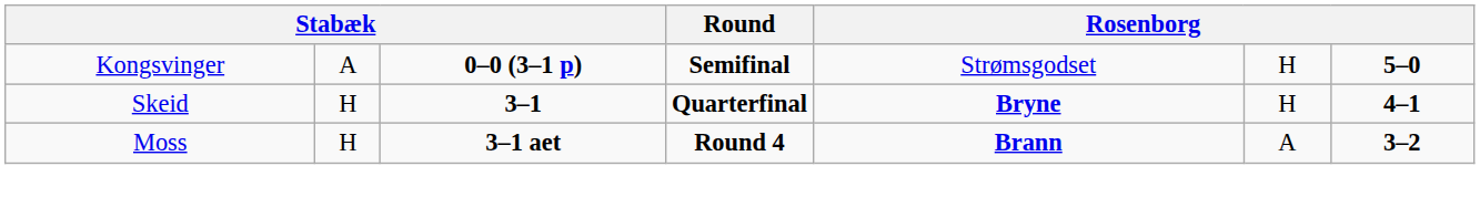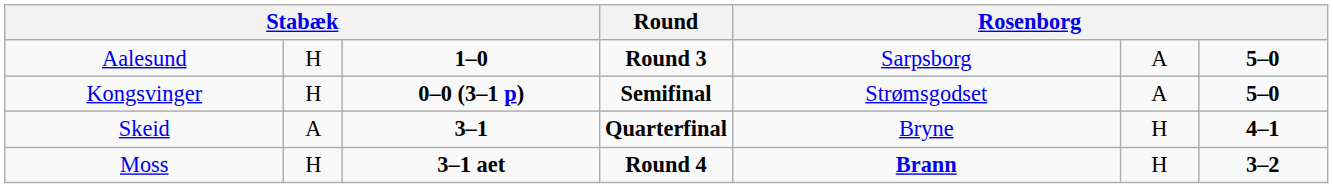 <table border=1 class=wikitable style="text-align:center">
 <tr valign=top>
 <th width=45% colspan=3><a href='#'>Stabæk</a></th>
 <th width=10%>Round</th>
 <th width=45% colspan=3><a href='#'>Rosenborg</a></th>
 </tr>
 <tr valign=top>
+<td><a href='#'>Aalesund</a></td>
+<td>H</td>
+<td><strong>1–0</strong></td>
+<td><strong>Round 3</strong></td>
+<td><a href='#'>Sarpsborg</a></td>
+<td>A</td>
+<td><strong>5–0</strong></td>
+</tr>
+<tr valign=top>
 <td><a href='#'>Kongsvinger</a></td>
-<td>A</td>
+<td>H</td>
 <td><strong>0–0 (3–1 <a href='#'>p</a>)</strong></td>
 <td><strong>Semifinal</strong></td>
 <td><a href='#'>Strømsgodset</a></td>
-<td>H</td>
+<td>A</td>
 <td><strong>5–0</strong></td>
 </tr>
 <tr valign=top>
 <td><a href='#'>Skeid</a></td>
-<td>H</td>
+<td>A</td>
 <td><strong>3–1</strong></td>
 <td><strong>Quarterfinal</strong></td>
-<td><strong><a href='#'>Bryne</a></strong></td>
+<td><a href='#'>Bryne</a></td>
 <td>H</td>
 <td><strong>4–1</strong></td>
 </tr>
 <tr valign=top>
 <td><a href='#'>Moss</a></td>
 <td>H</td>
 <td><strong>3–1 aet</strong></td>
 <td><strong>Round 4</strong></td>
 <td><strong><a href='#'>Brann</a></strong></td>
-<td>A</td>
+<td>H</td>
 <td><strong>3–2</strong></td>
 </tr>
 </table>
